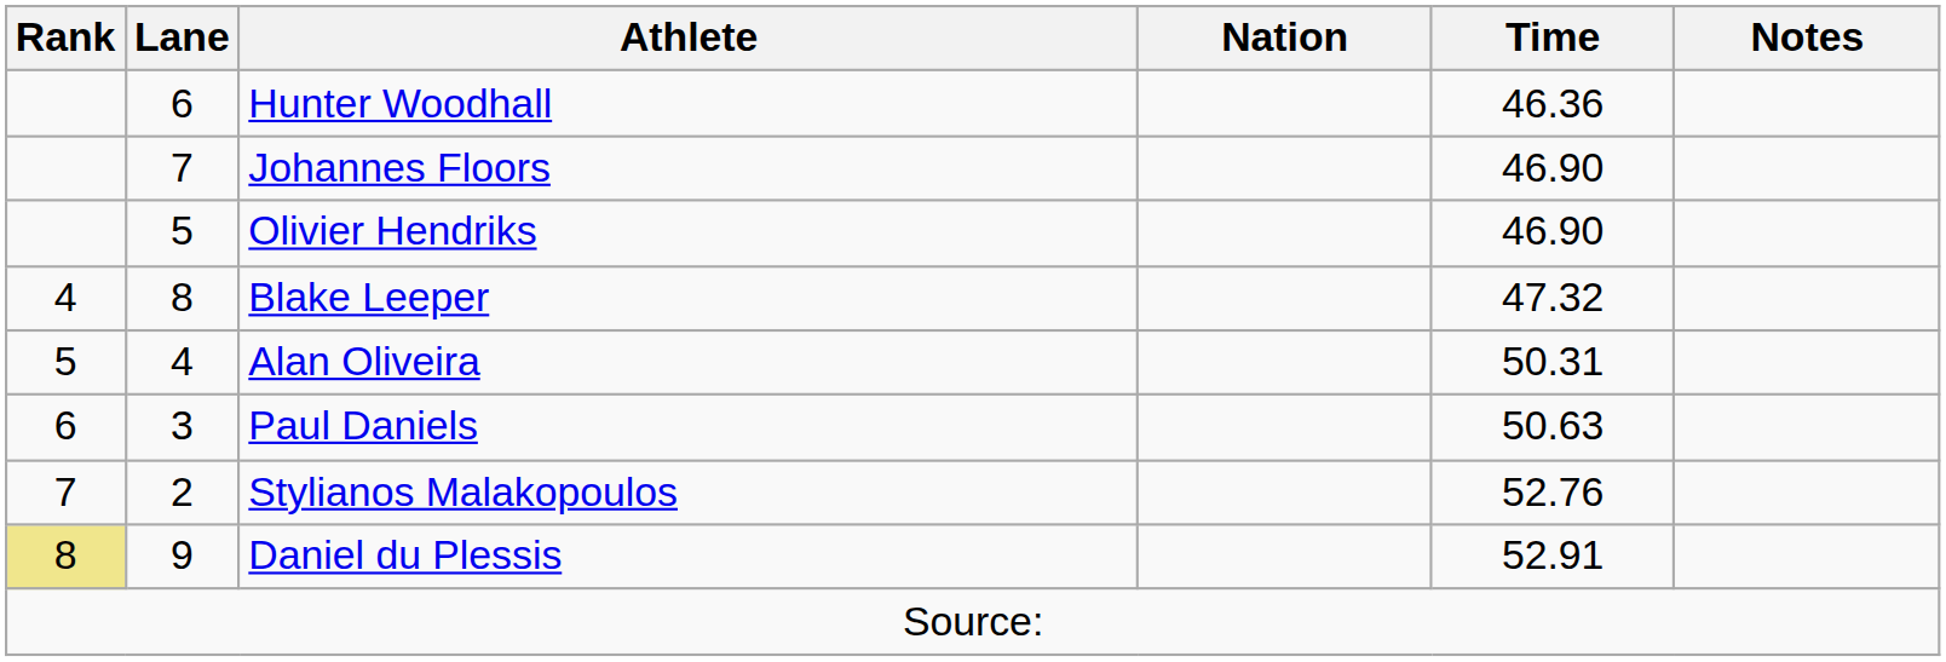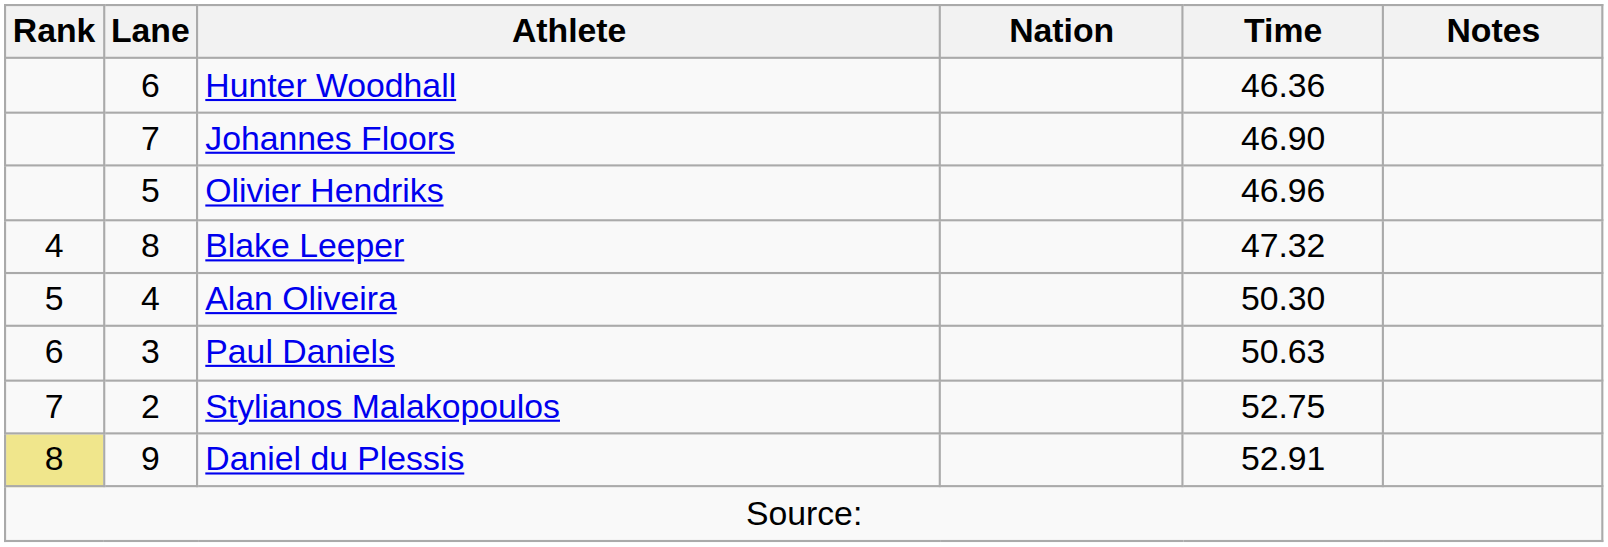 <table class="wikitable sortable" style="text-align:center;width: 60%;">
 <tr>
 <th scope="col" style="width: 10px;">Rank</th>
 <th scope="col" style="width: 10px;">Lane</th>
 <th scope="col">Athlete</th>
 <th scope="col">Nation</th>
 <th scope="col">Time</th>
 <th scope="col">Notes</th>
 </tr>
 <tr>
 <td></td>
 <td>6</td>
 <td align=left><a href='#'>Hunter Woodhall</a></td>
 <td align=left></td>
 <td>46.36</td>
 <td></td>
 </tr>
 <tr>
 <td></td>
 <td>7</td>
 <td align=left><a href='#'>Johannes Floors</a></td>
 <td align=left></td>
 <td>46.90</td>
 <td></td>
 </tr>
 <tr>
 <td></td>
 <td>5</td>
 <td align=left><a href='#'>Olivier Hendriks</a></td>
 <td align=left></td>
-<td>46.90</td>
+<td>46.96</td>
 <td></td>
 </tr>
 <tr>
 <td>4</td>
 <td>8</td>
 <td align=left><a href='#'>Blake Leeper</a></td>
 <td align=left></td>
 <td>47.32</td>
 <td></td>
 </tr>
 <tr>
 <td>5</td>
 <td>4</td>
 <td align=left><a href='#'>Alan Oliveira</a></td>
 <td align=left></td>
-<td>50.31</td>
+<td>50.30</td>
 <td></td>
 </tr>
 <tr>
 <td>6</td>
 <td>3</td>
 <td align=left><a href='#'>Paul Daniels</a></td>
 <td align=left></td>
 <td>50.63</td>
 <td></td>
 </tr>
 <tr>
 <td>7</td>
 <td>2</td>
 <td align=left><a href='#'>Stylianos Malakopoulos</a></td>
 <td align=left></td>
-<td>52.76</td>
+<td>52.75</td>
 <td></td>
 </tr>
 <tr>
 <td style="background: khaki;">8</td>
 <td>9</td>
 <td align=left><a href='#'>Daniel du Plessis</a></td>
 <td align=left></td>
 <td>52.91</td>
 <td></td>
 </tr>
 <tr class="sortbottom">
 <td colspan="6">Source:</td>
 </tr>
 </table>
